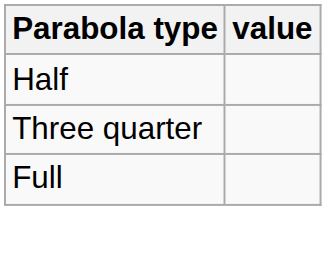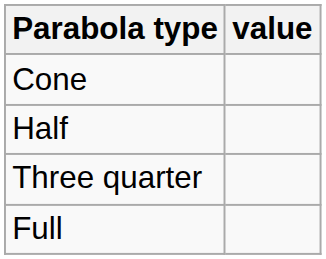 <table class="wikitable">
 <tr>
 <th>Parabola type</th>
 <th> value</th>
+</tr>
+<tr>
+<td>Cone</td>
+<td></td>
 </tr>
 <tr>
 <td>Half</td>
 <td></td>
 </tr>
 <tr>
 <td>Three quarter</td>
 <td></td>
 </tr>
 <tr>
 <td>Full</td>
 <td></td>
 </tr>
 </table>
